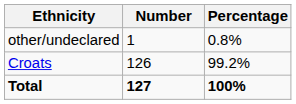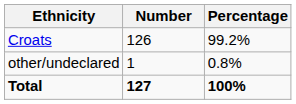 <table class="wikitable">
 <tr>
 <th width="100px">Ethnicity</th>
 <th width="80px">Number</th>
 <th width="80px">Percentage</th>
 </tr>
 <tr>
+<td><a href='#'>Croats</a></td>
+<td>126</td>
+<td>99.2%</td>
+</tr>
+<tr>
 <td>other/undeclared</td>
 <td>1</td>
 <td>0.8%</td>
-</tr>
-<tr>
-<td><a href='#'>Croats</a></td>
-<td>126</td>
-<td>99.2%</td>
 </tr>
 <tr>
 <td><strong>Total</strong></td>
 <td><strong>127</strong></td>
 <td><strong>100%</strong></td>
 </tr>
 </table>
